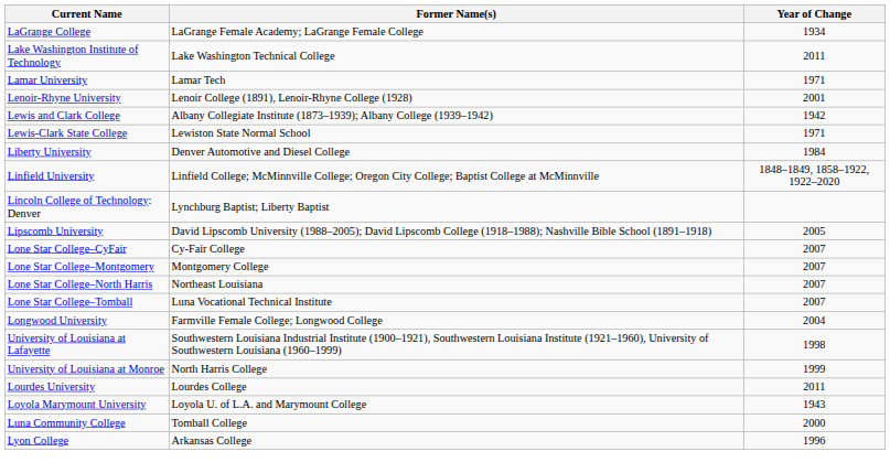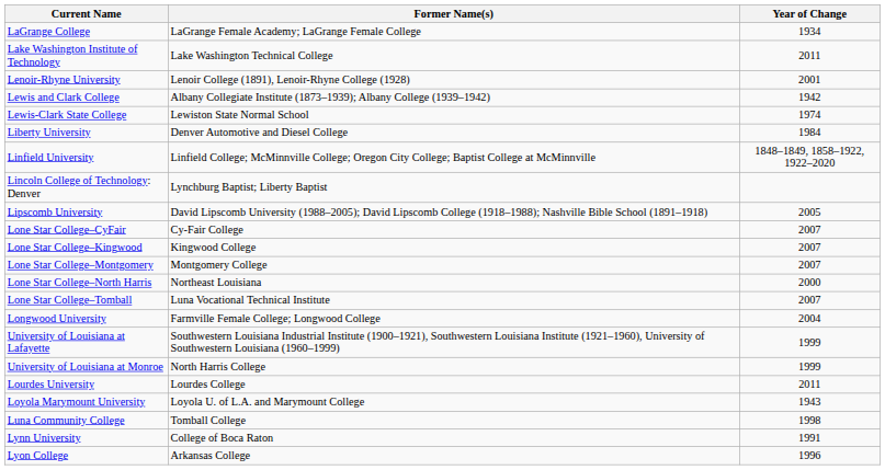 <table class="wikitable sortable">
 <tr>
 <th>Current Name</th>
 <th>Former Name(s)</th>
 <th>Year of Change</th>
 </tr>
 <tr>
 <td><a href='#'>LaGrange College</a></td>
 <td>LaGrange Female Academy; LaGrange Female College</td>
 <td align="center">1934</td>
 </tr>
 <tr>
 <td><a href='#'>Lake Washington Institute of Technology</a></td>
 <td>Lake Washington Technical College</td>
 <td align="center">2011</td>
 </tr>
 <tr>
-<td><a href='#'>Lamar University</a></td>
-<td>Lamar Tech</td>
-<td align="center">1971</td>
-</tr>
-<tr>
 <td><a href='#'>Lenoir-Rhyne University</a></td>
 <td>Lenoir College (1891), Lenoir-Rhyne College (1928)</td>
 <td align="center">2001</td>
 </tr>
 <tr>
 <td><a href='#'>Lewis and Clark College</a></td>
 <td>Albany Collegiate Institute (1873–1939); Albany College (1939–1942)</td>
 <td align="center">1942</td>
 </tr>
 <tr>
 <td><a href='#'>Lewis-Clark State College</a></td>
 <td>Lewiston State Normal School</td>
-<td align="center">1971</td>
+<td align="center">1974</td>
 </tr>
 <tr>
 <td><a href='#'>Liberty University</a></td>
 <td>Denver Automotive and Diesel College</td>
 <td align="center">1984</td>
 </tr>
 <tr>
 <td><a href='#'>Linfield University</a></td>
 <td>Linfield College; McMinnville College; Oregon City College; Baptist College at McMinnville</td>
 <td align="center">1848–1849, 1858–1922, 1922–2020</td>
 </tr>
 <tr>
 <td><a href='#'>Lincoln College of Technology</a>: Denver</td>
 <td>Lynchburg Baptist; Liberty Baptist</td>
 <td align="center"></td>
 </tr>
 <tr>
 <td><a href='#'>Lipscomb University</a></td>
 <td>David Lipscomb University (1988–2005); David Lipscomb College (1918–1988); Nashville Bible School (1891–1918)</td>
 <td align="center">2005</td>
 </tr>
 <tr>
 <td><a href='#'>Lone Star College–CyFair</a></td>
 <td>Cy-Fair College</td>
 <td align="center">2007</td>
 </tr>
 <tr>
+<td><a href='#'>Lone Star College–Kingwood</a></td>
+<td>Kingwood College</td>
+<td align="center">2007</td>
+</tr>
+<tr>
 <td><a href='#'>Lone Star College–Montgomery</a></td>
 <td>Montgomery College</td>
 <td align="center">2007</td>
 </tr>
 <tr>
 <td><a href='#'>Lone Star College–North Harris</a></td>
 <td>Northeast Louisiana</td>
-<td align="center">2007</td>
+<td align="center">2000</td>
 </tr>
 <tr>
 <td><a href='#'>Lone Star College–Tomball</a></td>
 <td>Luna Vocational Technical Institute</td>
 <td align="center">2007</td>
 </tr>
 <tr>
 <td><a href='#'>Longwood University</a></td>
 <td>Farmville Female College; Longwood College</td>
 <td align="center">2004</td>
 </tr>
 <tr>
 <td><a href='#'>University of Louisiana at Lafayette</a></td>
 <td>Southwestern Louisiana Industrial Institute (1900–1921), Southwestern Louisiana Institute (1921–1960), University of Southwestern Louisiana (1960–1999)</td>
-<td align="center">1998</td>
+<td align="center">1999</td>
 </tr>
 <tr>
 <td><a href='#'>University of Louisiana at Monroe</a></td>
 <td>North Harris College</td>
 <td align="center">1999</td>
 </tr>
 <tr>
 <td><a href='#'>Lourdes University</a></td>
 <td>Lourdes College</td>
 <td align="center">2011</td>
 </tr>
 <tr>
 <td><a href='#'>Loyola Marymount University</a></td>
 <td>Loyola U. of L.A. and Marymount College</td>
 <td align="center">1943</td>
 </tr>
 <tr>
 <td><a href='#'>Luna Community College</a></td>
 <td>Tomball College</td>
-<td align="center">2000</td>
+<td align="center">1998</td>
+</tr>
+<tr>
+<td><a href='#'>Lynn University</a></td>
+<td>College of Boca Raton</td>
+<td align="center">1991</td>
 </tr>
 <tr>
 <td><a href='#'>Lyon College</a></td>
 <td>Arkansas College</td>
 <td align="center">1996</td>
 </tr>
 </table>
